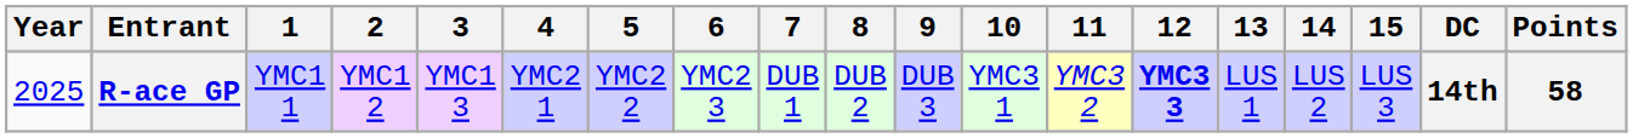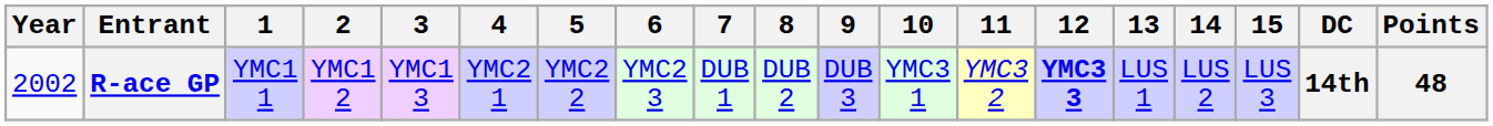 <table class="wikitable" style="text-align:center; font-size:85%">
 <tr>
 <th>Year</th>
 <th>Entrant</th>
 <th>1</th>
 <th>2</th>
 <th>3</th>
 <th>4</th>
 <th>5</th>
 <th>6</th>
 <th>7</th>
 <th>8</th>
 <th>9</th>
 <th>10</th>
 <th>11</th>
 <th>12</th>
 <th>13</th>
 <th>14</th>
 <th>15</th>
 <th>DC</th>
 <th>Points</th>
 </tr>
 <tr>
-<td><a href='#'>2025</a></td>
+<td><a href='#'>2002</a></td>
 <th nowrap><a href='#'>R-ace GP</a></th>
 <td style="background:#CFCFFF;"><a href='#'>YMC1<br>1</a><br></td>
 <td style="background:#EFCFFF;"><a href='#'>YMC1<br>2</a><br></td>
 <td style="background:#EFCFFF;"><a href='#'>YMC1<br>3</a><br></td>
 <td style="background:#CFCFFF;"><a href='#'>YMC2<br>1</a><br></td>
 <td style="background:#CFCFFF;"><a href='#'>YMC2<br>2</a><br></td>
 <td style="background:#DFFFDF;"><a href='#'>YMC2<br>3</a><br></td>
 <td style="background:#DFFFDF;"><a href='#'>DUB<br>1</a><br></td>
 <td style="background:#DFFFDF;"><a href='#'>DUB<br>2</a><br></td>
 <td style="background:#CFCFFF;"><a href='#'>DUB<br>3</a><br></td>
 <td style="background:#DFFFDF;"><a href='#'>YMC3<br>1</a><br></td>
 <td style="background:#FFFFBF;"><em><a href='#'>YMC3<br>2</a></em><br></td>
 <td style="background:#CFCFFF;"><strong><a href='#'>YMC3<br>3</a><br></strong></td>
 <td style="background:#CFCFFF;"><a href='#'>LUS<br>1</a><br></td>
 <td style="background:#CFCFFF;"><a href='#'>LUS<br>2</a><br></td>
 <td style="background:#CFCFFF;"><a href='#'>LUS<br>3</a><br></td>
 <th>14th</th>
-<th>58</th>
+<th>48</th>
 </tr>
 </table>
